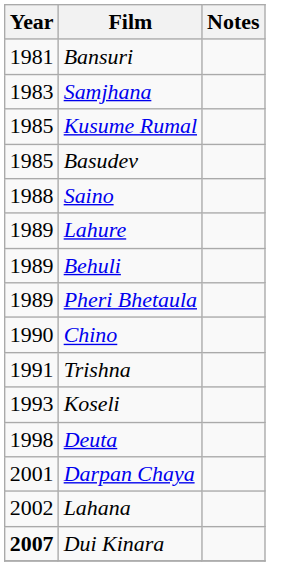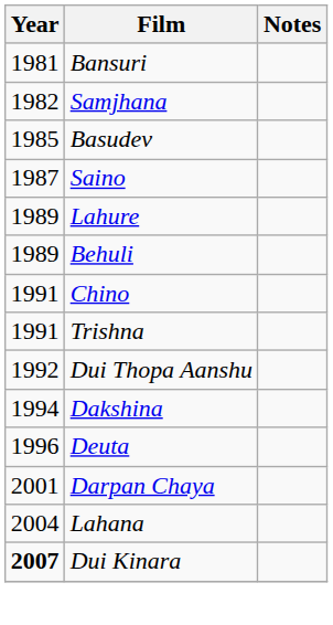 <table class="wikitable">
 <tr>
 <th>Year</th>
 <th>Film</th>
 <th>Notes</th>
 </tr>
 <tr>
 <td rowspan="1">1981</td>
 <td><em>Bansuri</em></td>
 <td></td>
 </tr>
 <tr>
-<td rowspan="1">1983</td>
+<td rowspan="1">1982</td>
 <td><em><a href='#'>Samjhana</a></em></td>
-<td></td>
-</tr>
-<tr>
-<td rowspan="1">1985</td>
-<td><em><a href='#'>Kusume Rumal</a></em></td>
 <td></td>
 </tr>
 <tr>
 <td rowspan="1">1985</td>
 <td><em>Basudev</em></td>
 <td></td>
 </tr>
 <tr>
-<td rowspan="1">1988</td>
+<td rowspan="1">1987</td>
 <td><em><a href='#'>Saino</a></em></td>
 <td></td>
 </tr>
 <tr>
 <td rowspan="1">1989</td>
 <td><em><a href='#'>Lahure</a></em></td>
 <td></td>
 </tr>
 <tr>
 <td rowspan="1">1989</td>
 <td><em><a href='#'>Behuli</a></em></td>
 <td></td>
 </tr>
 <tr>
-<td rowspan="1">1989</td>
-<td><em><a href='#'>Pheri Bhetaula</a></em></td>
-<td></td>
-</tr>
-<tr>
-<td rowspan="1">1990</td>
+<td rowspan="1">1991</td>
 <td><em><a href='#'>Chino</a></em></td>
 <td></td>
 </tr>
 <tr>
 <td rowspan="1">1991</td>
 <td><em>Trishna</em></td>
 <td></td>
 </tr>
 <tr>
-<td rowspan="1">1993</td>
-<td><em>Koseli</em></td>
+<td rowspan="1">1992</td>
+<td><em>Dui Thopa Aanshu</em></td>
 <td></td>
 </tr>
 <tr>
-<td rowspan="1">1998</td>
+<td rowspan="1">1994</td>
+<td><em><a href='#'>Dakshina</a></em></td>
+<td></td>
+</tr>
+<tr>
+<td rowspan="1">1996</td>
 <td><em><a href='#'>Deuta</a></em></td>
 <td></td>
 </tr>
 <tr>
 <td rowspan="1">2001</td>
 <td><em><a href='#'>Darpan Chaya</a></em></td>
 <td></td>
 </tr>
 <tr>
-<td rowspan="1">2002</td>
+<td rowspan="1">2004</td>
 <td><em>Lahana</em></td>
 <td></td>
 </tr>
 <tr>
 <td rowspan="1"><strong>2007</strong></td>
 <td><em>Dui Kinara</em></td>
 <td></td>
 </tr>
 <tr>
 </tr>
 </table>
